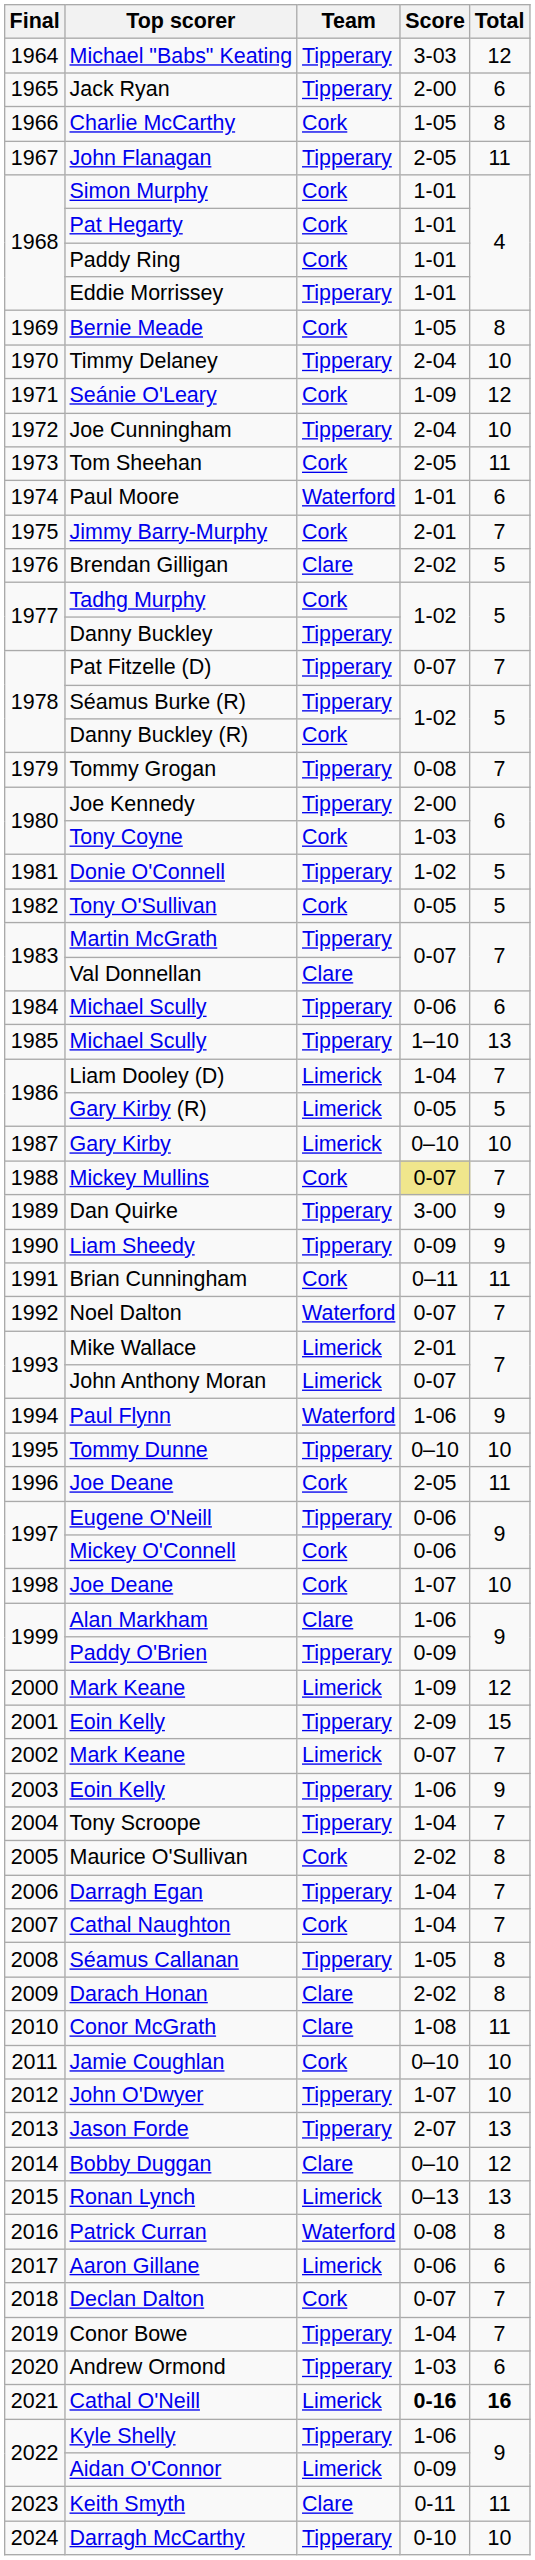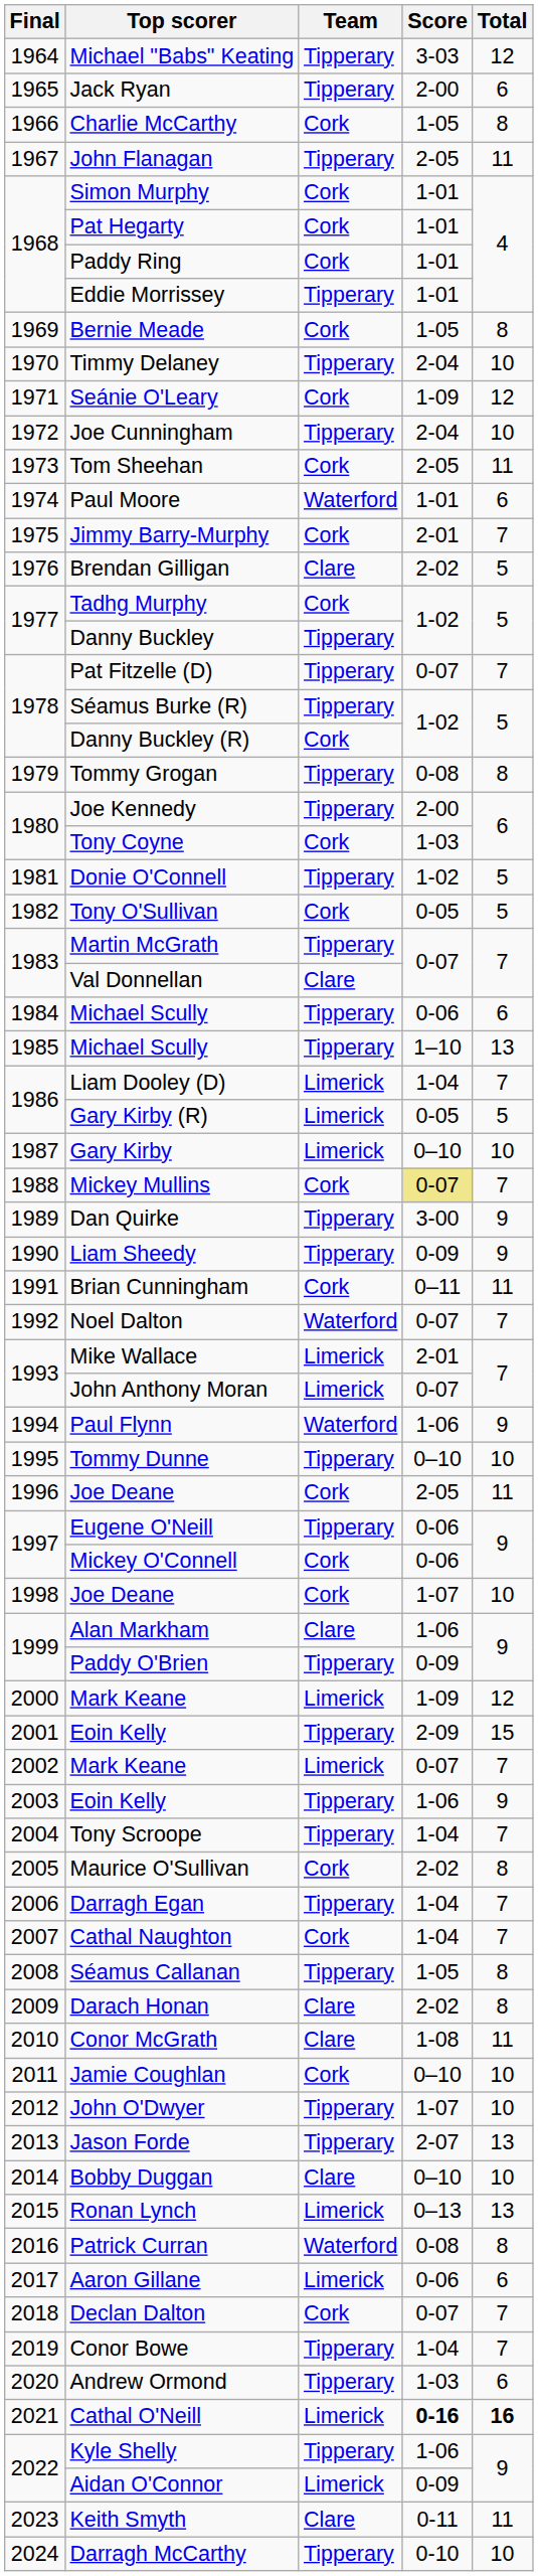 <table class="wikitable" style="text-align:center;">
 <tr>
 <th>Final</th>
 <th>Top scorer</th>
 <th>Team</th>
 <th>Score</th>
 <th>Total</th>
 </tr>
 <tr>
 <td>1964</td>
 <td style="text-align:left;"><a href='#'>Michael "Babs" Keating</a></td>
 <td style="text-align:left;"><a href='#'>Tipperary</a></td>
 <td>3-03</td>
 <td>12</td>
 </tr>
 <tr>
 <td>1965</td>
 <td style="text-align:left;">Jack Ryan</td>
 <td style="text-align:left;"><a href='#'>Tipperary</a></td>
 <td>2-00</td>
 <td>6</td>
 </tr>
 <tr>
 <td>1966</td>
 <td style="text-align:left;"><a href='#'>Charlie McCarthy</a></td>
 <td style="text-align:left;"><a href='#'>Cork</a></td>
 <td>1-05</td>
 <td>8</td>
 </tr>
 <tr>
 <td>1967</td>
 <td style="text-align:left;"><a href='#'>John Flanagan</a></td>
 <td style="text-align:left;"><a href='#'>Tipperary</a></td>
 <td>2-05</td>
 <td>11</td>
 </tr>
 <tr>
 <td rowspan="4">1968</td>
 <td style="text-align:left;"><a href='#'>Simon Murphy</a></td>
 <td style="text-align:left;"><a href='#'>Cork</a></td>
 <td>1-01</td>
 <td rowspan="4">4</td>
 </tr>
 <tr>
 <td style="text-align:left;"><a href='#'>Pat Hegarty</a></td>
 <td style="text-align:left;"><a href='#'>Cork</a></td>
 <td>1-01</td>
 </tr>
 <tr>
 <td style="text-align:left;">Paddy Ring</td>
 <td style="text-align:left;"><a href='#'>Cork</a></td>
 <td>1-01</td>
 </tr>
 <tr>
 <td style="text-align:left;">Eddie Morrissey</td>
 <td style="text-align:left;"><a href='#'>Tipperary</a></td>
 <td>1-01</td>
 </tr>
 <tr>
 <td>1969</td>
 <td style="text-align:left;"><a href='#'>Bernie Meade</a></td>
 <td style="text-align:left;"><a href='#'>Cork</a></td>
 <td>1-05</td>
 <td>8</td>
 </tr>
 <tr>
 <td>1970</td>
 <td style="text-align:left;">Timmy Delaney</td>
 <td style="text-align:left;"><a href='#'>Tipperary</a></td>
 <td>2-04</td>
 <td>10</td>
 </tr>
 <tr>
 <td>1971</td>
 <td style="text-align:left;"><a href='#'>Seánie O'Leary</a></td>
 <td style="text-align:left;"><a href='#'>Cork</a></td>
 <td>1-09</td>
 <td>12</td>
 </tr>
 <tr>
 <td>1972</td>
 <td style="text-align:left;">Joe Cunningham</td>
 <td style="text-align:left;"><a href='#'>Tipperary</a></td>
 <td>2-04</td>
 <td>10</td>
 </tr>
 <tr>
 <td>1973</td>
 <td style="text-align:left;">Tom Sheehan</td>
 <td style="text-align:left;"><a href='#'>Cork</a></td>
 <td>2-05</td>
 <td>11</td>
 </tr>
 <tr>
 <td>1974</td>
 <td style="text-align:left;">Paul Moore</td>
 <td style="text-align:left;"><a href='#'>Waterford</a></td>
 <td>1-01</td>
 <td>6</td>
 </tr>
 <tr>
 <td>1975</td>
 <td style="text-align:left;"><a href='#'>Jimmy Barry-Murphy</a></td>
 <td style="text-align:left;"><a href='#'>Cork</a></td>
 <td>2-01</td>
 <td>7</td>
 </tr>
 <tr>
 <td>1976</td>
 <td style="text-align:left;">Brendan Gilligan</td>
 <td style="text-align:left;"><a href='#'>Clare</a></td>
 <td>2-02</td>
 <td>5</td>
 </tr>
 <tr>
 <td rowspan="2">1977</td>
 <td style="text-align:left;"><a href='#'>Tadhg Murphy</a></td>
 <td style="text-align:left;"><a href='#'>Cork</a></td>
 <td rowspan="2">1-02</td>
 <td rowspan="2">5</td>
 </tr>
 <tr>
 <td style="text-align:left;">Danny Buckley</td>
 <td style="text-align:left;"><a href='#'>Tipperary</a></td>
 </tr>
 <tr>
 <td rowspan="3">1978</td>
 <td style="text-align:left;">Pat Fitzelle (D)</td>
 <td style="text-align:left;"><a href='#'>Tipperary</a></td>
 <td>0-07</td>
 <td>7</td>
 </tr>
 <tr>
 <td style="text-align:left;">Séamus Burke (R)</td>
 <td style="text-align:left;"><a href='#'>Tipperary</a></td>
 <td rowspan="2">1-02</td>
 <td rowspan="2">5</td>
 </tr>
 <tr>
 <td style="text-align:left;">Danny Buckley (R)</td>
 <td style="text-align:left;"><a href='#'>Cork</a></td>
 </tr>
 <tr>
 <td>1979</td>
 <td style="text-align:left;">Tommy Grogan</td>
 <td style="text-align:left;"><a href='#'>Tipperary</a></td>
 <td>0-08</td>
-<td>7</td>
+<td>8</td>
 </tr>
 <tr>
 <td rowspan="2">1980</td>
 <td style="text-align:left;">Joe Kennedy</td>
 <td style="text-align:left;"><a href='#'>Tipperary</a></td>
 <td>2-00</td>
 <td rowspan="2">6</td>
 </tr>
 <tr>
 <td style="text-align:left;"><a href='#'>Tony Coyne</a></td>
 <td style="text-align:left;"><a href='#'>Cork</a></td>
 <td>1-03</td>
 </tr>
 <tr>
 <td>1981</td>
 <td style="text-align:left;"><a href='#'>Donie O'Connell</a></td>
 <td style="text-align:left;"><a href='#'>Tipperary</a></td>
 <td>1-02</td>
 <td>5</td>
 </tr>
 <tr>
 <td>1982</td>
 <td style="text-align:left;"><a href='#'>Tony O'Sullivan</a></td>
 <td style="text-align:left;"><a href='#'>Cork</a></td>
 <td>0-05</td>
 <td>5</td>
 </tr>
 <tr>
 <td rowspan="2">1983</td>
 <td style="text-align:left;"><a href='#'>Martin McGrath</a></td>
 <td style="text-align:left;"><a href='#'>Tipperary</a></td>
 <td rowspan="2">0-07</td>
 <td rowspan="2">7</td>
 </tr>
 <tr>
 <td style="text-align:left;">Val Donnellan</td>
 <td style="text-align:left;"><a href='#'>Clare</a></td>
 </tr>
 <tr>
 <td>1984</td>
 <td style="text-align:left;"><a href='#'>Michael Scully</a></td>
 <td style="text-align:left;"><a href='#'>Tipperary</a></td>
 <td>0-06</td>
 <td>6</td>
 </tr>
 <tr>
 <td>1985</td>
 <td style="text-align:left;"><a href='#'>Michael Scully</a></td>
 <td style="text-align:left;"><a href='#'>Tipperary</a></td>
 <td>1–10</td>
 <td>13</td>
 </tr>
 <tr>
 <td rowspan="2">1986</td>
 <td style="text-align:left;">Liam Dooley (D)</td>
 <td style="text-align:left;"><a href='#'>Limerick</a></td>
 <td>1-04</td>
 <td>7</td>
 </tr>
 <tr>
 <td style="text-align:left;"><a href='#'>Gary Kirby</a> (R)</td>
 <td style="text-align:left;"><a href='#'>Limerick</a></td>
 <td>0-05</td>
 <td>5</td>
 </tr>
 <tr>
 <td>1987</td>
 <td style="text-align:left;"><a href='#'>Gary Kirby</a></td>
 <td style="text-align:left;"><a href='#'>Limerick</a></td>
 <td>0–10</td>
 <td>10</td>
 </tr>
 <tr>
 <td>1988</td>
 <td style="text-align:left;"><a href='#'>Mickey Mullins</a></td>
 <td style="text-align:left;"><a href='#'>Cork</a></td>
 <td style="background: khaki;">0-07</td>
 <td>7</td>
 </tr>
 <tr>
 <td>1989</td>
 <td style="text-align:left;">Dan Quirke</td>
 <td style="text-align:left;"><a href='#'>Tipperary</a></td>
 <td>3-00</td>
 <td>9</td>
 </tr>
 <tr>
 <td>1990</td>
 <td style="text-align:left;"><a href='#'>Liam Sheedy</a></td>
 <td style="text-align:left;"><a href='#'>Tipperary</a></td>
 <td>0-09</td>
 <td>9</td>
 </tr>
 <tr>
 <td>1991</td>
 <td style="text-align:left;">Brian Cunningham</td>
 <td style="text-align:left;"><a href='#'>Cork</a></td>
 <td>0–11</td>
 <td>11</td>
 </tr>
 <tr>
 <td>1992</td>
 <td style="text-align:left;">Noel Dalton</td>
 <td style="text-align:left;"><a href='#'>Waterford</a></td>
 <td>0-07</td>
 <td>7</td>
 </tr>
 <tr>
 <td rowspan="2">1993</td>
 <td style="text-align:left;">Mike Wallace</td>
 <td style="text-align:left;"><a href='#'>Limerick</a></td>
 <td>2-01</td>
 <td rowspan="2">7</td>
 </tr>
 <tr>
 <td style="text-align:left;">John Anthony Moran</td>
 <td style="text-align:left;"><a href='#'>Limerick</a></td>
 <td>0-07</td>
 </tr>
 <tr>
 <td>1994</td>
 <td style="text-align:left;"><a href='#'>Paul Flynn</a></td>
 <td style="text-align:left;"><a href='#'>Waterford</a></td>
 <td>1-06</td>
 <td>9</td>
 </tr>
 <tr>
 <td>1995</td>
 <td style="text-align:left;"><a href='#'>Tommy Dunne</a></td>
 <td style="text-align:left;"><a href='#'>Tipperary</a></td>
 <td>0–10</td>
 <td>10</td>
 </tr>
 <tr>
 <td>1996</td>
 <td style="text-align:left;"><a href='#'>Joe Deane</a></td>
 <td style="text-align:left;"><a href='#'>Cork</a></td>
 <td>2-05</td>
 <td>11</td>
 </tr>
 <tr>
 <td rowspan="2">1997</td>
 <td style="text-align:left;"><a href='#'>Eugene O'Neill</a></td>
 <td style="text-align:left;"><a href='#'>Tipperary</a></td>
 <td>0-06</td>
 <td rowspan="2">9</td>
 </tr>
 <tr>
 <td style="text-align:left;"><a href='#'>Mickey O'Connell</a></td>
 <td style="text-align:left;"><a href='#'>Cork</a></td>
 <td>0-06</td>
 </tr>
 <tr>
 <td>1998</td>
 <td style="text-align:left;"><a href='#'>Joe Deane</a></td>
 <td style="text-align:left;"><a href='#'>Cork</a></td>
 <td>1-07</td>
 <td>10</td>
 </tr>
 <tr>
 <td rowspan="2">1999</td>
 <td style="text-align:left;"><a href='#'>Alan Markham</a></td>
 <td style="text-align:left;"><a href='#'>Clare</a></td>
 <td>1-06</td>
 <td rowspan="2">9</td>
 </tr>
 <tr>
 <td style="text-align:left;"><a href='#'>Paddy O'Brien</a></td>
 <td style="text-align:left;"><a href='#'>Tipperary</a></td>
 <td>0-09</td>
 </tr>
 <tr>
 <td>2000</td>
 <td style="text-align:left;"><a href='#'>Mark Keane</a></td>
 <td style="text-align:left;"><a href='#'>Limerick</a></td>
 <td>1-09</td>
 <td>12</td>
 </tr>
 <tr>
 <td>2001</td>
 <td style="text-align:left;"><a href='#'>Eoin Kelly</a></td>
 <td style="text-align:left;"><a href='#'>Tipperary</a></td>
 <td>2-09</td>
 <td>15</td>
 </tr>
 <tr>
 <td>2002</td>
 <td style="text-align:left;"><a href='#'>Mark Keane</a></td>
 <td style="text-align:left;"><a href='#'>Limerick</a></td>
 <td>0-07</td>
 <td>7</td>
 </tr>
 <tr>
 <td>2003</td>
 <td style="text-align:left;"><a href='#'>Eoin Kelly</a></td>
 <td style="text-align:left;"><a href='#'>Tipperary</a></td>
 <td>1-06</td>
 <td>9</td>
 </tr>
 <tr>
 <td>2004</td>
 <td style="text-align:left;">Tony Scroope</td>
 <td style="text-align:left;"><a href='#'>Tipperary</a></td>
 <td>1-04</td>
 <td>7</td>
 </tr>
 <tr>
 <td>2005</td>
 <td style="text-align:left;">Maurice O'Sullivan</td>
 <td style="text-align:left;"><a href='#'>Cork</a></td>
 <td>2-02</td>
 <td>8</td>
 </tr>
 <tr>
 <td>2006</td>
 <td style="text-align:left;"><a href='#'>Darragh Egan</a></td>
 <td style="text-align:left;"><a href='#'>Tipperary</a></td>
 <td>1-04</td>
 <td>7</td>
 </tr>
 <tr>
 <td>2007</td>
 <td style="text-align:left;"><a href='#'>Cathal Naughton</a></td>
 <td style="text-align:left;"><a href='#'>Cork</a></td>
 <td>1-04</td>
 <td>7</td>
 </tr>
 <tr>
 <td>2008</td>
 <td style="text-align:left;"><a href='#'>Séamus Callanan</a></td>
 <td style="text-align:left;"><a href='#'>Tipperary</a></td>
 <td>1-05</td>
 <td>8</td>
 </tr>
 <tr>
 <td>2009</td>
 <td style="text-align:left;"><a href='#'>Darach Honan</a></td>
 <td style="text-align:left;"><a href='#'>Clare</a></td>
 <td>2-02</td>
 <td>8</td>
 </tr>
 <tr>
 <td>2010</td>
 <td style="text-align:left;"><a href='#'>Conor McGrath</a></td>
 <td style="text-align:left;"><a href='#'>Clare</a></td>
 <td>1-08</td>
 <td>11</td>
 </tr>
 <tr>
 <td>2011</td>
 <td style="text-align:left;"><a href='#'>Jamie Coughlan</a></td>
 <td style="text-align:left;"><a href='#'>Cork</a></td>
 <td>0–10</td>
 <td>10</td>
 </tr>
 <tr>
 <td>2012</td>
 <td style="text-align:left;"><a href='#'>John O'Dwyer</a></td>
 <td style="text-align:left;"><a href='#'>Tipperary</a></td>
 <td>1-07</td>
 <td>10</td>
 </tr>
 <tr>
 <td rowspan="1">2013</td>
 <td style="text-align:left;"><a href='#'>Jason Forde</a></td>
 <td style="text-align:left;"><a href='#'>Tipperary</a></td>
 <td>2-07</td>
 <td>13</td>
 </tr>
 <tr>
 <td rowspan="1">2014</td>
 <td style="text-align:left;"><a href='#'>Bobby Duggan</a></td>
 <td style="text-align:left;"><a href='#'>Clare</a></td>
 <td>0–10</td>
-<td>12</td>
+<td>10</td>
 </tr>
 <tr>
 <td rowspan="1">2015</td>
 <td style="text-align:left;"><a href='#'>Ronan Lynch</a></td>
 <td style="text-align:left;"><a href='#'>Limerick</a></td>
 <td>0–13</td>
 <td>13</td>
 </tr>
 <tr>
 <td rowspan="1">2016</td>
 <td style="text-align:left;"><a href='#'>Patrick Curran</a></td>
 <td style="text-align:left;"><a href='#'>Waterford</a></td>
 <td>0-08</td>
 <td>8</td>
 </tr>
 <tr>
 <td rowspan="1">2017</td>
 <td style="text-align:left;"><a href='#'>Aaron Gillane</a></td>
 <td style="text-align:left;"><a href='#'>Limerick</a></td>
 <td>0-06</td>
 <td>6</td>
 </tr>
 <tr>
 <td rowspan="1">2018</td>
 <td style="text-align:left;"><a href='#'>Declan Dalton</a></td>
 <td style="text-align:left;"><a href='#'>Cork</a></td>
 <td>0-07</td>
 <td>7</td>
 </tr>
 <tr>
 <td rowspan="1">2019</td>
 <td style="text-align:left;">Conor Bowe</td>
 <td style="text-align:left;"><a href='#'>Tipperary</a></td>
 <td>1-04</td>
 <td>7</td>
 </tr>
 <tr>
 <td>2020</td>
 <td style="text-align:left;">Andrew Ormond</td>
 <td style="text-align:left;"><a href='#'>Tipperary</a></td>
 <td>1-03</td>
 <td>6</td>
 </tr>
 <tr>
 <td>2021</td>
 <td style="text-align:left;"><a href='#'>Cathal O'Neill</a></td>
 <td style="text-align:left;"><a href='#'>Limerick</a></td>
 <td><strong>0-16</strong></td>
 <td><strong>16</strong></td>
 </tr>
 <tr>
 <td rowspan="2">2022</td>
 <td style="text-align:left;"><a href='#'>Kyle Shelly</a></td>
 <td style="text-align:left;"><a href='#'>Tipperary</a></td>
 <td>1-06</td>
 <td rowspan="2">9</td>
 </tr>
 <tr>
 <td style="text-align:left;"><a href='#'>Aidan O'Connor</a></td>
 <td style="text-align:left;"><a href='#'>Limerick</a></td>
 <td>0-09</td>
 </tr>
 <tr>
 <td>2023</td>
 <td style="text-align:left;"><a href='#'>Keith Smyth</a></td>
 <td style="text-align:left;"><a href='#'>Clare</a></td>
 <td>0-11</td>
 <td>11</td>
 </tr>
 <tr>
 <td>2024</td>
 <td style="text-align:left;"><a href='#'>Darragh McCarthy</a></td>
 <td style="text-align:left;"><a href='#'>Tipperary</a></td>
 <td>0-10</td>
 <td>10</td>
 </tr>
 </table>
